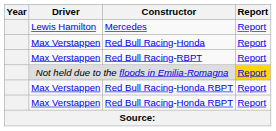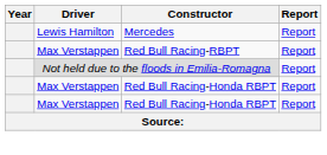 <table class="wikitable" style="font-size: 95%;">
 <tr>
 <th>Year</th>
 <th>Driver</th>
 <th>Constructor</th>
 <th>Report</th>
 </tr>
 <tr>
 <th></th>
 <td> <a href='#'>Lewis Hamilton</a></td>
 <td><a href='#'>Mercedes</a></td>
 <td><a href='#'>Report</a></td>
 </tr>
 <tr>
 <th></th>
 <td> <a href='#'>Max Verstappen</a></td>
-<td><a href='#'>Red Bull Racing</a>-<a href='#'>Honda</a></td>
-<td><a href='#'>Report</a></td>
-</tr>
-<tr>
-<th></th>
-<td> <a href='#'>Max Verstappen</a></td>
 <td><a href='#'>Red Bull Racing</a>-<a href='#'>RBPT</a></td>
 <td><a href='#'>Report</a></td>
 </tr>
 <tr>
 <th></th>
 <td style="background:#ddd" colspan="2" align="center"><em>Not held due to the <a href='#'>floods in Emilia-Romagna</a></em></td>
-<td style="background: gold;"><a href='#'>Report</a></td>
+<td><a href='#'>Report</a></td>
 </tr>
 <tr>
 <th></th>
 <td> <a href='#'>Max Verstappen</a></td>
 <td><a href='#'>Red Bull Racing</a>-<a href='#'>Honda RBPT</a></td>
 <td><a href='#'>Report</a></td>
 </tr>
 <tr>
 <th></th>
 <td> <a href='#'>Max Verstappen</a></td>
 <td><a href='#'>Red Bull Racing</a>-<a href='#'>Honda RBPT</a></td>
 <td><a href='#'>Report</a></td>
 </tr>
 <tr>
 <th colspan=4>Source:</th>
 </tr>
 </table>
